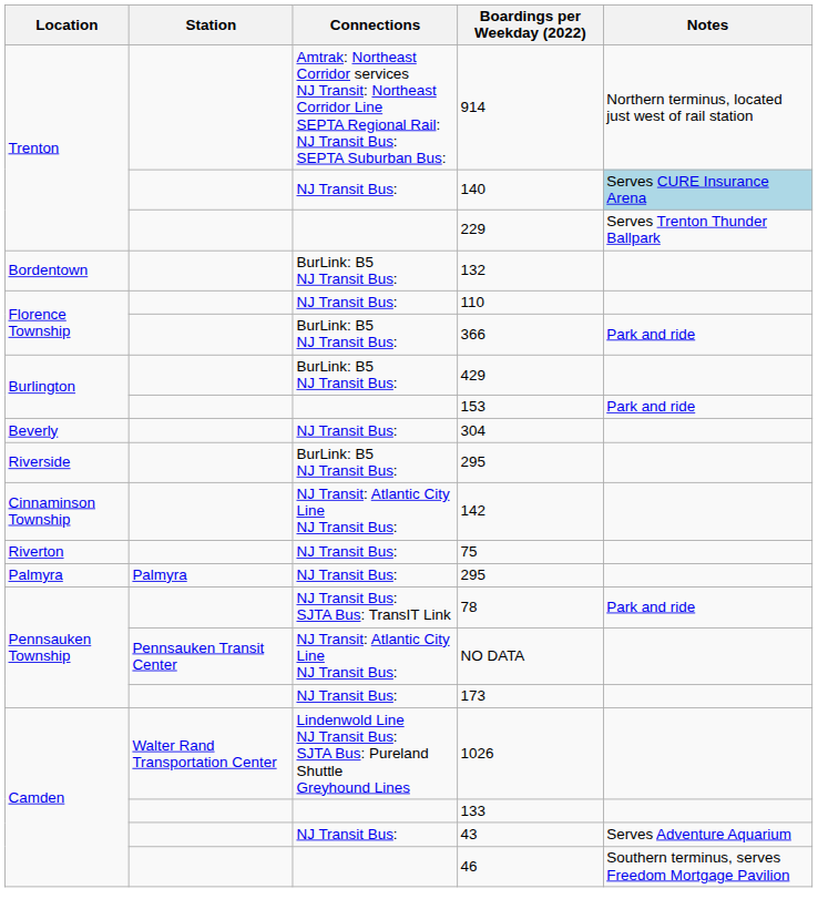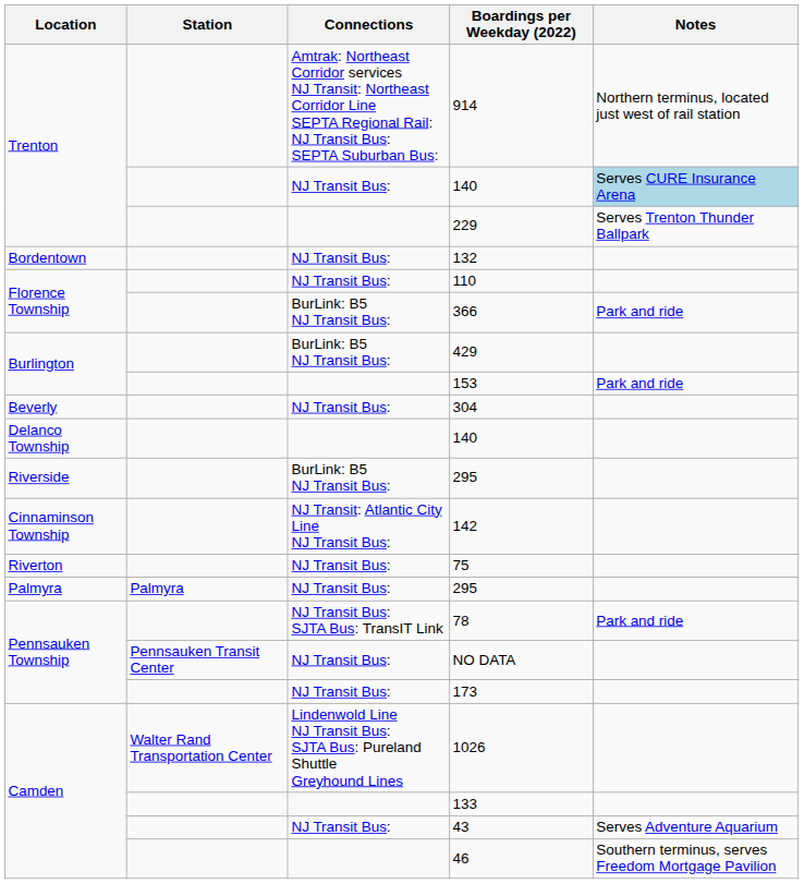 <table class="wikitable">
 <tr>
 <th>Location</th>
 <th>Station</th>
 <th>Connections</th>
 <th>Boardings per Weekday (2022)</th>
 <th>Notes</th>
 </tr>
 <tr>
 <td rowspan=3><a href='#'>Trenton</a></td>
 <td> </td>
 <td> <a href='#'>Amtrak</a>: <a href='#'>Northeast Corridor</a> services<br> <a href='#'>NJ Transit</a>:  <a href='#'>Northeast Corridor Line</a><br> <a href='#'>SEPTA Regional Rail</a>: <br> <a href='#'>NJ Transit Bus</a>: <br> <a href='#'>SEPTA Suburban Bus</a>: </td>
 <td>914</td>
 <td>Northern terminus, located just west of rail station</td>
 </tr>
 <tr>
 <td> </td>
 <td> <a href='#'>NJ Transit Bus</a>: </td>
 <td>140</td>
 <td style="background: lightblue;">Serves <a href='#'>CURE Insurance Arena</a></td>
 </tr>
 <tr>
 <td></td>
 <td></td>
 <td>229</td>
 <td>Serves <a href='#'>Trenton Thunder Ballpark</a></td>
 </tr>
 <tr>
 <td rowspan=1><a href='#'>Bordentown</a></td>
 <td> </td>
-<td> BurLink: B5<br> <a href='#'>NJ Transit Bus</a>: </td>
+<td> <a href='#'>NJ Transit Bus</a>: </td>
 <td>132</td>
 <td></td>
 </tr>
 <tr>
 <td rowspan=2><a href='#'>Florence Township</a></td>
 <td> </td>
 <td> <a href='#'>NJ Transit Bus</a>: </td>
 <td>110</td>
 <td></td>
 </tr>
 <tr>
 <td> </td>
 <td> BurLink: B5<br> <a href='#'>NJ Transit Bus</a>: </td>
 <td>366</td>
 <td><a href='#'>Park and ride</a></td>
 </tr>
 <tr>
 <td rowspan=2><a href='#'>Burlington</a></td>
 <td></td>
 <td> BurLink: B5<br> <a href='#'>NJ Transit Bus</a>: </td>
 <td>429</td>
 <td></td>
 </tr>
 <tr>
 <td> </td>
 <td></td>
 <td>153</td>
 <td><a href='#'>Park and ride</a></td>
 </tr>
 <tr>
 <td><a href='#'>Beverly</a></td>
 <td> </td>
 <td> <a href='#'>NJ Transit Bus</a>: </td>
 <td>304</td>
+<td></td>
+</tr>
+<tr>
+<td><a href='#'>Delanco Township</a></td>
+<td> </td>
+<td></td>
+<td>140</td>
 <td></td>
 </tr>
 <tr>
 <td><a href='#'>Riverside</a></td>
 <td> </td>
 <td> BurLink: B5<br> <a href='#'>NJ Transit Bus</a>: </td>
 <td>295</td>
 <td></td>
 </tr>
 <tr>
 <td><a href='#'>Cinnaminson Township</a></td>
 <td> </td>
 <td> <a href='#'>NJ Transit</a>:  <a href='#'>Atlantic City Line</a><br> <a href='#'>NJ Transit Bus</a>: </td>
 <td>142</td>
 <td></td>
 </tr>
 <tr>
 <td><a href='#'>Riverton</a></td>
 <td> </td>
 <td> <a href='#'>NJ Transit Bus</a>: </td>
 <td>75</td>
 <td></td>
 </tr>
 <tr>
 <td><a href='#'>Palmyra</a></td>
 <td><a href='#'>Palmyra</a> </td>
 <td> <a href='#'>NJ Transit Bus</a>: </td>
 <td>295</td>
 <td></td>
 </tr>
 <tr>
 <td rowspan=3><a href='#'>Pennsauken Township</a></td>
 <td> </td>
 <td> <a href='#'>NJ Transit Bus</a>: <br> <a href='#'>SJTA Bus</a>: TransIT Link</td>
 <td>78</td>
 <td><a href='#'>Park and ride</a></td>
 </tr>
 <tr>
 <td><a href='#'>Pennsauken Transit Center</a> </td>
-<td> <a href='#'>NJ Transit</a>:  <a href='#'>Atlantic City Line</a><br> <a href='#'>NJ Transit Bus</a>: </td>
+<td> <a href='#'>NJ Transit Bus</a>: </td>
 <td>NO DATA</td>
 <td></td>
 </tr>
 <tr>
 <td> </td>
 <td> <a href='#'>NJ Transit Bus</a>: </td>
 <td>173</td>
 <td></td>
 </tr>
 <tr>
 <td rowspan=4><a href='#'>Camden</a></td>
 <td><a href='#'>Walter Rand Transportation Center</a></td>
 <td>  <a href='#'>Lindenwold Line</a> <br> <a href='#'>NJ Transit Bus</a>: <br> <a href='#'>SJTA Bus</a>: Pureland Shuttle<br> <a href='#'>Greyhound Lines</a></td>
 <td>1026</td>
 <td></td>
 </tr>
 <tr>
 <td></td>
 <td></td>
 <td>133</td>
 <td></td>
 </tr>
 <tr>
 <td></td>
 <td> <a href='#'>NJ Transit Bus</a>: </td>
 <td>43</td>
 <td>Serves <a href='#'>Adventure Aquarium</a></td>
 </tr>
 <tr>
 <td></td>
 <td></td>
 <td>46</td>
 <td>Southern terminus, serves <a href='#'>Freedom Mortgage Pavilion</a></td>
 </tr>
 </table>
